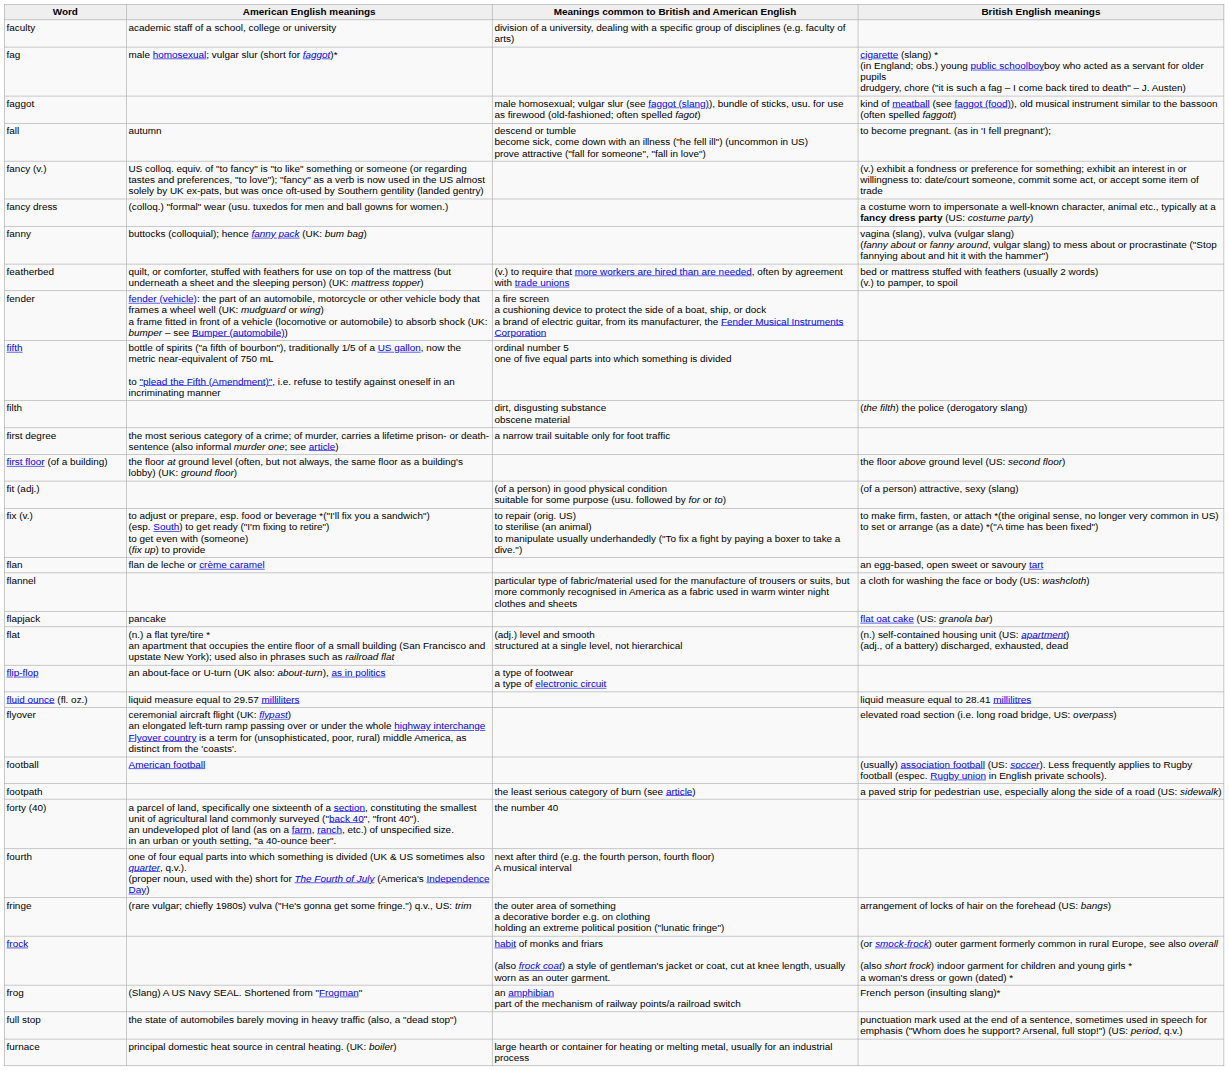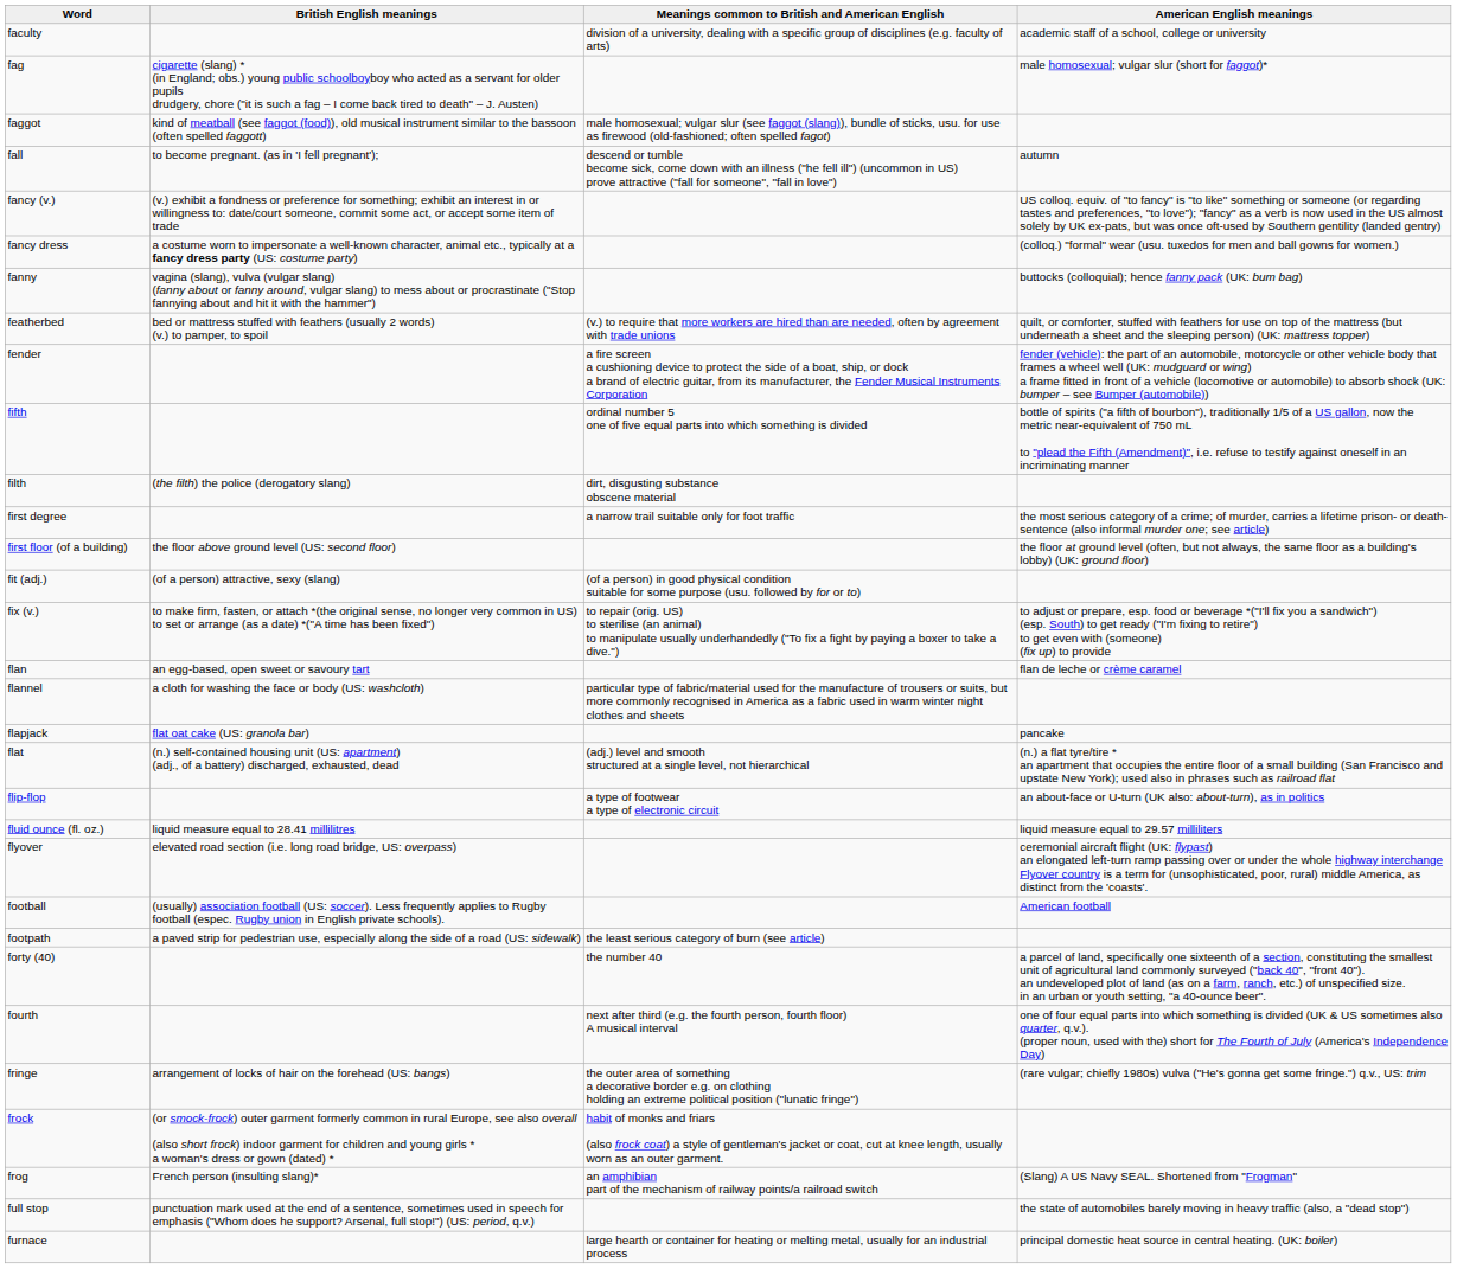 <table class="wikitable">
 <tr>
 <th style="width:10%; background:#efefef;">Word</th>
+<th style="width:30%; background:#efefef;">British English meanings</th>
+<th style="width:30%; background:#efefef;">Meanings common to British and American English</th>
 <th style="width:30%; background:#efefef;">American English meanings</th>
-<th style="width:30%; background:#efefef;">Meanings common to British and American English</th>
-<th style="width:30%; background:#efefef;">British English meanings</th>
 </tr>
 <tr valign="top">
 <td>faculty</td>
+<td> </td>
+<td>division of a university, dealing with a specific group of disciplines (e.g. faculty of arts)</td>
 <td>academic staff of a school, college or university</td>
-<td>division of a university, dealing with a specific group of disciplines (e.g. faculty of arts)</td>
+</tr>
+<tr valign="top">
+<td>fag</td>
+<td><a href='#'>cigarette</a> (slang) *<br>(in England; obs.) young <a href='#'>public schoolboy</a>boy who acted as a servant for older pupils<br>drudgery, chore ("it is such a fag – I come back tired to death" – J. Austen)</td>
+<td></td>
+<td>male <a href='#'>homosexual</a>; vulgar slur (short for <em><a href='#'>faggot</a></em>)*</td>
+</tr>
+<tr valign="top">
+<td>faggot</td>
+<td>kind of <a href='#'>meatball</a> (see <a href='#'>faggot (food)</a>), old musical instrument similar to the bassoon (often spelled <em>faggott</em>)<br></td>
+<td>male homosexual; vulgar slur (see <a href='#'>faggot (slang)</a>), bundle of sticks, usu. for use as firewood (old-fashioned; often spelled <em>fagot</em>)</td>
 <td> </td>
 </tr>
 <tr valign="top">
-<td>fag</td>
-<td>male <a href='#'>homosexual</a>; vulgar slur (short for <em><a href='#'>faggot</a></em>)*</td>
-<td></td>
-<td><a href='#'>cigarette</a> (slang) *<br>(in England; obs.) young <a href='#'>public schoolboy</a>boy who acted as a servant for older pupils<br>drudgery, chore ("it is such a fag – I come back tired to death" – J. Austen)</td>
-</tr>
-<tr valign="top">
-<td>faggot</td>
-<td> </td>
-<td>male homosexual; vulgar slur (see <a href='#'>faggot (slang)</a>), bundle of sticks, usu. for use as firewood (old-fashioned; often spelled <em>fagot</em>)</td>
-<td>kind of <a href='#'>meatball</a> (see <a href='#'>faggot (food)</a>), old musical instrument similar to the bassoon (often spelled <em>faggott</em>)<br></td>
-</tr>
-<tr valign="top">
 <td>fall</td>
+<td>to become pregnant. (as in 'I fell pregnant');</td>
+<td>descend or tumble<br>become sick, come down with an illness ("he fell ill") (uncommon in US) <br> prove attractive ("fall for someone", "fall in love")</td>
 <td>autumn</td>
-<td>descend or tumble<br>become sick, come down with an illness ("he fell ill") (uncommon in US) <br> prove attractive ("fall for someone", "fall in love")</td>
-<td>to become pregnant. (as in 'I fell pregnant');</td>
 </tr>
 <tr valign="top">
 <td>fancy (v.)</td>
+<td>(v.) exhibit a fondness or preference for something; exhibit an interest in or willingness to: date/court someone, commit some act, or accept some item of trade</td>
+<td> </td>
 <td>US colloq. equiv. of "to fancy" is "to like" something or someone (or regarding tastes and preferences, "to love"); "fancy" as a verb is now used in the US almost solely by UK ex-pats, but was once oft-used by Southern gentility (landed gentry)</td>
-<td> </td>
-<td>(v.) exhibit a fondness or preference for something; exhibit an interest in or willingness to: date/court someone, commit some act, or accept some item of trade</td>
 </tr>
 <tr valign="top">
 <td>fancy dress</td>
+<td>a costume worn to impersonate a well-known character, animal etc., typically at a <strong>fancy dress party</strong> (US: <em>costume party</em>)</td>
+<td> </td>
 <td>(colloq.) "formal" wear (usu. tuxedos for men and ball gowns for women.)</td>
-<td> </td>
-<td>a costume worn to impersonate a well-known character, animal etc., typically at a <strong>fancy dress party</strong> (US: <em>costume party</em>)</td>
 </tr>
 <tr valign="top">
 <td>fanny</td>
+<td>vagina (slang), vulva (vulgar slang)<br>(<em>fanny about</em> or <em>fanny around</em>, vulgar slang) to mess about or procrastinate ("Stop fannying about and hit it with the hammer")</td>
+<td> </td>
 <td>buttocks (colloquial); hence <em><a href='#'>fanny pack</a></em> (UK: <em>bum bag</em>)</td>
-<td> </td>
-<td>vagina (slang), vulva (vulgar slang)<br>(<em>fanny about</em> or <em>fanny around</em>, vulgar slang) to mess about or procrastinate ("Stop fannying about and hit it with the hammer")</td>
 </tr>
 <tr valign="top">
 <td>featherbed</td>
+<td>bed or mattress stuffed with feathers (usually 2 words)<br>(v.) to pamper, to spoil</td>
+<td>(v.) to require that <a href='#'>more workers are hired than are needed</a>, often by agreement with <a href='#'>trade unions</a></td>
 <td>quilt, or comforter, stuffed with feathers for use on top of the mattress (but underneath a sheet and the sleeping person) (UK: <em>mattress topper</em>)</td>
-<td>(v.) to require that <a href='#'>more workers are hired than are needed</a>, often by agreement with <a href='#'>trade unions</a></td>
-<td>bed or mattress stuffed with feathers (usually 2 words)<br>(v.) to pamper, to spoil</td>
 </tr>
 <tr valign="top">
 <td>fender</td>
+<td> </td>
+<td>a fire screen<br>a cushioning device to protect the side of a boat, ship, or dock<br>a brand of electric guitar, from its manufacturer, the <a href='#'>Fender Musical Instruments Corporation</a></td>
 <td><a href='#'>fender (vehicle)</a>: the part of an automobile, motorcycle or other vehicle body that frames a wheel well (UK: <em>mudguard</em> or <em>wing</em>)<br>a frame fitted in front of a vehicle (locomotive or automobile) to absorb shock (UK: <em>bumper</em> – see <a href='#'>Bumper (automobile)</a>)</td>
-<td>a fire screen<br>a cushioning device to protect the side of a boat, ship, or dock<br>a brand of electric guitar, from its manufacturer, the <a href='#'>Fender Musical Instruments Corporation</a></td>
+</tr>
+<tr valign="top">
+<td><a href='#'>fifth</a></td>
+<td> </td>
+<td>ordinal number 5<br>one of five equal parts into which something is divided</td>
+<td>bottle of spirits ("a fifth of bourbon"), traditionally 1/5 of a <a href='#'>US gallon</a>, now the metric near-equivalent of 750 mL<br><br>to <a href='#'>"plead the Fifth (Amendment)"</a>, i.e. refuse to testify against oneself in an incriminating manner</td>
+</tr>
+<tr valign="top">
+<td>filth</td>
+<td>(<em>the filth</em>) the police (derogatory slang)</td>
+<td>dirt, disgusting substance<br>obscene material</td>
 <td> </td>
 </tr>
 <tr valign="top">
-<td><a href='#'>fifth</a></td>
-<td>bottle of spirits ("a fifth of bourbon"), traditionally 1/5 of a <a href='#'>US gallon</a>, now the metric near-equivalent of 750 mL<br><br>to <a href='#'>"plead the Fifth (Amendment)"</a>, i.e. refuse to testify against oneself in an incriminating manner</td>
-<td>ordinal number 5<br>one of five equal parts into which something is divided</td>
+<td>first degree</td>
+<td> </td>
+<td>a narrow trail suitable only for foot traffic</td>
+<td>the most serious category of a crime; of murder, carries a lifetime prison- or death-sentence (also informal <em>murder one</em>; see <a href='#'>article</a>)</td>
+</tr>
+<tr valign="top">
+<td><a href='#'>first floor</a> (of a building)</td>
+<td>the floor <em>above</em> ground level (US: <em>second floor</em>)</td>
+<td> </td>
+<td>the floor <em>at</em> ground level (often, but not always, the same floor as a building's lobby) (UK: <em>ground floor</em>)</td>
+</tr>
+<tr valign="top">
+<td>fit (adj.)</td>
+<td>(of a person) attractive, sexy (slang)</td>
+<td>(of a person) in good physical condition<br>suitable for some purpose (usu. followed by <em>for</em> or <em>to</em>)</td>
 <td> </td>
 </tr>
 <tr valign="top">
-<td>filth</td>
-<td> </td>
-<td>dirt, disgusting substance<br>obscene material</td>
-<td>(<em>the filth</em>) the police (derogatory slang)</td>
+<td>fix (v.)</td>
+<td>to make firm, fasten, or attach *(the original sense, no longer very common in US)<br>to set or arrange (as a date) *("A time has been fixed")</td>
+<td>to repair (orig. US)<br>to sterilise (an animal)<br>to manipulate usually underhandedly ("To fix a fight by paying a boxer to take a dive.")</td>
+<td>to adjust or prepare, esp. food or beverage *("I'll fix you a sandwich")<br>(esp. <a href='#'>South</a>) to get ready ("I'm fixing to retire")<br>to get even with (someone)<br>(<em>fix up</em>) to provide<br></td>
 </tr>
 <tr valign="top">
-<td>first degree</td>
-<td>the most serious category of a crime; of murder, carries a lifetime prison- or death-sentence (also informal <em>murder one</em>; see <a href='#'>article</a>)</td>
-<td>a narrow trail suitable only for foot traffic</td>
+<td>flan</td>
+<td>an egg-based, open sweet or savoury <a href='#'>tart</a></td>
+<td> </td>
+<td>flan de leche or <a href='#'>crème caramel</a></td>
+</tr>
+<tr valign="top">
+<td>flannel</td>
+<td>a cloth for washing the face or body (US: <em>washcloth</em>)</td>
+<td>particular type of fabric/material used for the manufacture of trousers or suits, but more commonly recognised in America as a fabric used in warm winter night clothes and sheets</td>
 <td> </td>
 </tr>
 <tr valign="top">
-<td><a href='#'>first floor</a> (of a building)</td>
-<td>the floor <em>at</em> ground level (often, but not always, the same floor as a building's lobby) (UK: <em>ground floor</em>)</td>
+<td>flapjack</td>
+<td><a href='#'>flat oat cake</a> (US: <em>granola bar</em>)</td>
 <td> </td>
-<td>the floor <em>above</em> ground level (US: <em>second floor</em>)</td>
-</tr>
-<tr valign="top">
-<td>fit (adj.)</td>
-<td> </td>
-<td>(of a person) in good physical condition<br>suitable for some purpose (usu. followed by <em>for</em> or <em>to</em>)</td>
-<td>(of a person) attractive, sexy (slang)</td>
-</tr>
-<tr valign="top">
-<td>fix (v.)</td>
-<td>to adjust or prepare, esp. food or beverage *("I'll fix you a sandwich")<br>(esp. <a href='#'>South</a>) to get ready ("I'm fixing to retire")<br>to get even with (someone)<br>(<em>fix up</em>) to provide<br></td>
-<td>to repair (orig. US)<br>to sterilise (an animal)<br>to manipulate usually underhandedly ("To fix a fight by paying a boxer to take a dive.")</td>
-<td>to make firm, fasten, or attach *(the original sense, no longer very common in US)<br>to set or arrange (as a date) *("A time has been fixed")</td>
-</tr>
-<tr valign="top">
-<td>flan</td>
-<td>flan de leche or <a href='#'>crème caramel</a></td>
-<td> </td>
-<td>an egg-based, open sweet or savoury <a href='#'>tart</a></td>
-</tr>
-<tr valign="top">
-<td>flannel</td>
-<td> </td>
-<td>particular type of fabric/material used for the manufacture of trousers or suits, but more commonly recognised in America as a fabric used in warm winter night clothes and sheets</td>
-<td>a cloth for washing the face or body (US: <em>washcloth</em>)</td>
-</tr>
-<tr valign="top">
-<td>flapjack</td>
 <td>pancake</td>
-<td> </td>
-<td><a href='#'>flat oat cake</a> (US: <em>granola bar</em>)</td>
 </tr>
 <tr valign="top">
 <td>flat</td>
+<td>(n.) self-contained housing unit (US: <em><a href='#'>apartment</a></em>)<br>(adj., of a battery) discharged, exhausted, dead</td>
+<td>(adj.) level and smooth<br>structured at a single level, not hierarchical</td>
 <td>(n.) a flat tyre/tire *<br>an apartment that occupies the entire floor of a small building (San Francisco and upstate New York); used also in phrases such as <em>railroad flat</em></td>
-<td>(adj.) level and smooth<br>structured at a single level, not hierarchical</td>
-<td>(n.) self-contained housing unit (US: <em><a href='#'>apartment</a></em>)<br>(adj., of a battery) discharged, exhausted, dead</td>
 </tr>
 <tr valign="top">
 <td><a href='#'>flip-flop</a></td>
+<td> </td>
+<td>a type of footwear<br>a type of <a href='#'>electronic circuit</a></td>
 <td>an about-face or U-turn (UK also: <em>about-turn</em>), <a href='#'>as in politics</a></td>
-<td>a type of footwear<br>a type of <a href='#'>electronic circuit</a></td>
+</tr>
+<tr valign="top">
+<td><a href='#'>fluid ounce</a> (fl. oz.)</td>
+<td>liquid measure equal to 28.41 <a href='#'>millilitres</a></td>
+<td> </td>
+<td>liquid measure equal to 29.57 <a href='#'>milliliters</a></td>
+</tr>
+<tr valign="top">
+<td>flyover</td>
+<td>elevated road section (i.e. long road bridge, US: <em>overpass</em>)</td>
+<td> </td>
+<td>ceremonial aircraft flight (UK: <em><a href='#'>flypast</a></em>)<br>an elongated left-turn ramp passing over or under the whole <a href='#'>highway interchange</a><br><a href='#'>Flyover country</a> is a term for (unsophisticated, poor, rural) middle America, as distinct from the 'coasts'.</td>
+</tr>
+<tr valign="top">
+<td>football</td>
+<td>(usually) <a href='#'>association football</a> (US: <em><a href='#'>soccer</a></em>). Less frequently applies to Rugby football (espec. <a href='#'>Rugby union</a> in English private schools).</td>
+<td> </td>
+<td><a href='#'>American football</a></td>
+</tr>
+<tr valign="top">
+<td>footpath</td>
+<td>a paved strip for pedestrian use, especially along the side of a road (US: <em>sidewalk</em>)</td>
+<td>the least serious category of burn (see <a href='#'>article</a>)</td>
 <td> </td>
 </tr>
 <tr valign="top">
-<td><a href='#'>fluid ounce</a> (fl. oz.)</td>
-<td>liquid measure equal to 29.57 <a href='#'>milliliters</a></td>
+<td>forty (40)</td>
 <td> </td>
-<td>liquid measure equal to 28.41 <a href='#'>millilitres</a></td>
+<td>the number 40</td>
+<td>a  parcel of land, specifically one sixteenth of a <a href='#'>section</a>, constituting the smallest unit of agricultural land commonly surveyed ("<a href='#'>back 40</a>", "front 40").<br>an undeveloped plot of land (as on a <a href='#'>farm</a>, <a href='#'>ranch</a>, etc.) of unspecified size.<br>in an urban or youth setting, "a 40-ounce beer".</td>
 </tr>
 <tr valign="top">
-<td>flyover</td>
-<td>ceremonial aircraft flight (UK: <em><a href='#'>flypast</a></em>)<br>an elongated left-turn ramp passing over or under the whole <a href='#'>highway interchange</a><br><a href='#'>Flyover country</a> is a term for (unsophisticated, poor, rural) middle America, as distinct from the 'coasts'.</td>
+<td><div>fourth</div></td>
 <td> </td>
-<td>elevated road section (i.e. long road bridge, US: <em>overpass</em>)</td>
+<td>next after third (e.g. the fourth person, fourth floor)<br>A musical interval</td>
+<td>one of four equal parts into which something is divided (UK & US sometimes also <em><a href='#'>quarter</a></em>, q.v.).<br>(proper noun, used with the) short for <em><a href='#'>The Fourth of July</a></em> (America's <a href='#'>Independence Day</a>)</td>
 </tr>
 <tr valign="top">
-<td>football</td>
-<td><a href='#'>American football</a></td>
-<td> </td>
-<td>(usually) <a href='#'>association football</a> (US: <em><a href='#'>soccer</a></em>). Less frequently applies to Rugby football (espec. <a href='#'>Rugby union</a> in English private schools).</td>
+<td>fringe</td>
+<td>arrangement of locks of hair on the forehead (US: <em>bangs</em>)</td>
+<td>the outer area of something<br>a decorative border e.g. on clothing<br>holding an extreme political position ("lunatic fringe")</td>
+<td>(rare vulgar; chiefly 1980s) vulva ("He's gonna get some fringe.") q.v., US: <em>trim</em></td>
 </tr>
 <tr valign="top">
-<td>footpath</td>
-<td> </td>
-<td>the least serious category of burn (see <a href='#'>article</a>)</td>
-<td>a paved strip for pedestrian use, especially along the side of a road (US: <em>sidewalk</em>)</td>
-</tr>
-<tr valign="top">
-<td>forty (40)</td>
-<td>a  parcel of land, specifically one sixteenth of a <a href='#'>section</a>, constituting the smallest unit of agricultural land commonly surveyed ("<a href='#'>back 40</a>", "front 40").<br>an undeveloped plot of land (as on a <a href='#'>farm</a>, <a href='#'>ranch</a>, etc.) of unspecified size.<br>in an urban or youth setting, "a 40-ounce beer".</td>
-<td>the number 40</td>
+<td><a href='#'>frock</a></td>
+<td>(or <em><a href='#'>smock-frock</a></em>) outer garment formerly common in rural Europe, see also <em>overall</em><br><br>(also <em>short frock</em>) indoor garment for children and young girls *<br>a woman's dress or gown (dated) *</td>
+<td><a href='#'>habit</a> of monks and friars<br><br>(also <em><a href='#'>frock coat</a></em>) a style of gentleman's jacket or coat, cut at knee length, usually worn as an outer garment.</td>
 <td> </td>
 </tr>
 <tr valign="top">
-<td><div>fourth</div></td>
-<td>one of four equal parts into which something is divided (UK & US sometimes also <em><a href='#'>quarter</a></em>, q.v.).<br>(proper noun, used with the) short for <em><a href='#'>The Fourth of July</a></em> (America's <a href='#'>Independence Day</a>)</td>
-<td>next after third (e.g. the fourth person, fourth floor)<br>A musical interval</td>
-<td> </td>
-</tr>
-<tr valign="top">
-<td>fringe</td>
-<td>(rare vulgar; chiefly 1980s) vulva ("He's gonna get some fringe.") q.v., US: <em>trim</em></td>
-<td>the outer area of something<br>a decorative border e.g. on clothing<br>holding an extreme political position ("lunatic fringe")</td>
-<td>arrangement of locks of hair on the forehead (US: <em>bangs</em>)</td>
-</tr>
-<tr valign="top">
-<td><a href='#'>frock</a></td>
-<td> </td>
-<td><a href='#'>habit</a> of monks and friars<br><br>(also <em><a href='#'>frock coat</a></em>) a style of gentleman's jacket or coat, cut at knee length, usually worn as an outer garment.</td>
-<td>(or <em><a href='#'>smock-frock</a></em>) outer garment formerly common in rural Europe, see also <em>overall</em><br><br>(also <em>short frock</em>) indoor garment for children and young girls *<br>a woman's dress or gown (dated) *</td>
-</tr>
-<tr valign="top">
 <td>frog</td>
+<td>French person (insulting slang)*</td>
+<td>an <a href='#'>amphibian</a><br> part of the mechanism of railway points/a railroad switch</td>
 <td>(Slang) A US Navy SEAL. Shortened from "<a href='#'>Frogman</a>"</td>
-<td>an <a href='#'>amphibian</a><br> part of the mechanism of railway points/a railroad switch</td>
-<td>French person (insulting slang)*</td>
 </tr>
 <tr valign="top">
 <td>full stop</td>
+<td>punctuation mark used at the end of a sentence, sometimes used in speech for emphasis ("Whom does he support? Arsenal, full stop!") (US: <em>period</em>, q.v.)</td>
+<td> </td>
 <td>the state of automobiles barely moving in heavy traffic (also, a "dead stop")</td>
-<td> </td>
-<td>punctuation mark used at the end of a sentence, sometimes used in speech for emphasis ("Whom does he support? Arsenal, full stop!") (US: <em>period</em>, q.v.)</td>
 </tr>
 <tr valign="top">
 <td>furnace</td>
+<td> </td>
+<td>large hearth or container for heating or melting metal, usually for an industrial process</td>
 <td>principal domestic heat source in central heating. (UK: <em>boiler</em>)</td>
-<td>large hearth or container for heating or melting metal, usually for an industrial process</td>
-<td> </td>
 </tr>
 </table>
